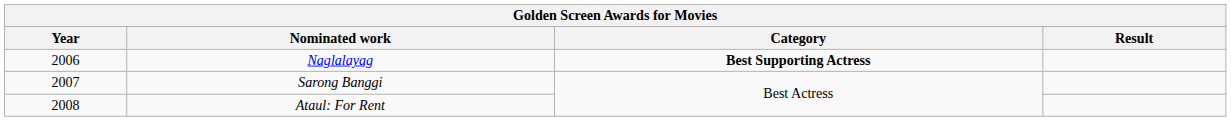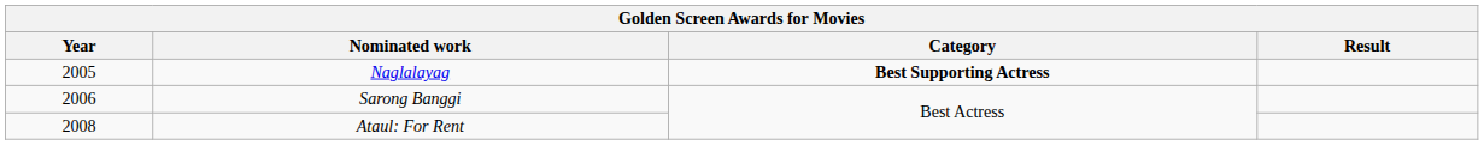 <table class="wikitable sortable" style="width:70%;">
 <tr>
 <th colspan="4" style="text-align:center;"><strong>Golden Screen Awards for Movies</strong></th>
 </tr>
 <tr>
 <th style="width:10%;">Year</th>
 <th style="width:35%;">Nominated work</th>
 <th style="width:40%;">Category</th>
 <th style="width:15%;">Result</th>
 </tr>
 <tr>
-<td style="text-align:center;">2006</td>
+<td style="text-align:center;">2005</td>
 <td style="text-align:center;"><em><a href='#'>Naglalayag</a></em></td>
 <td style="text-align:center;"><strong>Best Supporting Actress</strong></td>
 <td></td>
 </tr>
 <tr>
-<td style="text-align:center;">2007</td>
+<td style="text-align:center;">2006</td>
 <td style="text-align:center;"><em>Sarong Banggi</em></td>
 <td rowspan="2" style="text-align:center;">Best Actress</td>
 <td></td>
 </tr>
 <tr>
 <td style="text-align:center;">2008</td>
 <td style="text-align:center;"><em>Ataul: For Rent</em></td>
 <td></td>
 </tr>
 </table>
